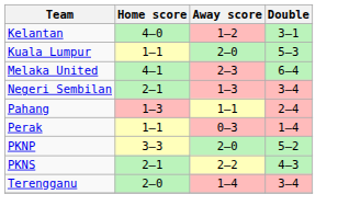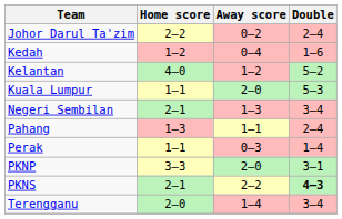 <table class="wikitable" style="text-align: center;">
 <tr>
 <th>Team</th>
 <th>Home score</th>
 <th>Away score</th>
 <th>Double </th>
 </tr>
 <tr>
+<td align=left><a href='#'>Johor Darul Ta'zim</a></td>
+<td style="background:#FFFFBB;">2–2</td>
+<td style="background:#FFBBBB;">0–2</td>
+<td style="background:#FFBBBB;">2–4</td>
+</tr>
+<tr>
+<td align=left><a href='#'>Kedah</a></td>
+<td style="background:#FFBBBB;">1–2</td>
+<td style="background:#FFBBBB;">0–4</td>
+<td style="background:#FFBBBB;">1–6</td>
+</tr>
+<tr>
 <td align=left><a href='#'>Kelantan</a></td>
 <td style="background:#BBF3BB;">4–0</td>
 <td style="background:#FFBBBB;">1–2</td>
-<td style="background:#BBF3BB;">3–1</td>
+<td style="background:#BBF3BB;">5–2</td>
 </tr>
 <tr>
 <td align=left><a href='#'>Kuala Lumpur</a></td>
 <td style="background:#FFFFBB;">1–1</td>
 <td style="background:#BBF3BB;">2–0</td>
 <td style="background:#BBF3BB;">5–3</td>
-</tr>
-<tr>
-<td align=left><a href='#'>Melaka United</a></td>
-<td style="background:#BBF3BB;">4–1</td>
-<td style="background:#FFBBBB;">2–3</td>
-<td style="background:#BBF3BB;">6–4</td>
 </tr>
 <tr>
 <td align=left><a href='#'>Negeri Sembilan</a></td>
 <td style="background:#BBF3BB;">2–1</td>
 <td style="background:#FFBBBB;">1–3</td>
 <td style="background:#FFBBBB;">3–4</td>
 </tr>
 <tr>
 <td align=left><a href='#'>Pahang</a></td>
 <td style="background:#FFBBBB;">1–3</td>
 <td style="background:#FFFFBB;">1–1</td>
 <td style="background:#FFBBBB;">2–4</td>
 </tr>
 <tr>
 <td align=left><a href='#'>Perak</a></td>
 <td style="background:#FFFFBB;">1–1</td>
 <td style="background:#FFBBBB;">0–3</td>
 <td style="background:#FFBBBB;">1–4</td>
 </tr>
 <tr>
 <td align=left><a href='#'>PKNP</a></td>
 <td style="background:#FFFFBB;">3–3</td>
 <td style="background:#BBF3BB;">2–0</td>
-<td style="background:#BBF3BB;">5–2</td>
+<td style="background:#BBF3BB;">3–1</td>
 </tr>
 <tr>
 <td align=left><a href='#'>PKNS</a></td>
 <td style="background:#BBF3BB;">2–1</td>
 <td style="background:#FFFFBB;">2–2</td>
-<td style="background:#BBF3BB;">4–3</td>
+<td style="background:#BBF3BB;"><strong>4–3</strong></td>
 </tr>
 <tr>
 <td align=left><a href='#'>Terengganu</a></td>
 <td style="background:#BBF3BB;">2–0</td>
 <td style="background:#FFBBBB;">1–4</td>
 <td style="background:#FFBBBB;">3–4</td>
 </tr>
 <tr>
 </tr>
 </table>
